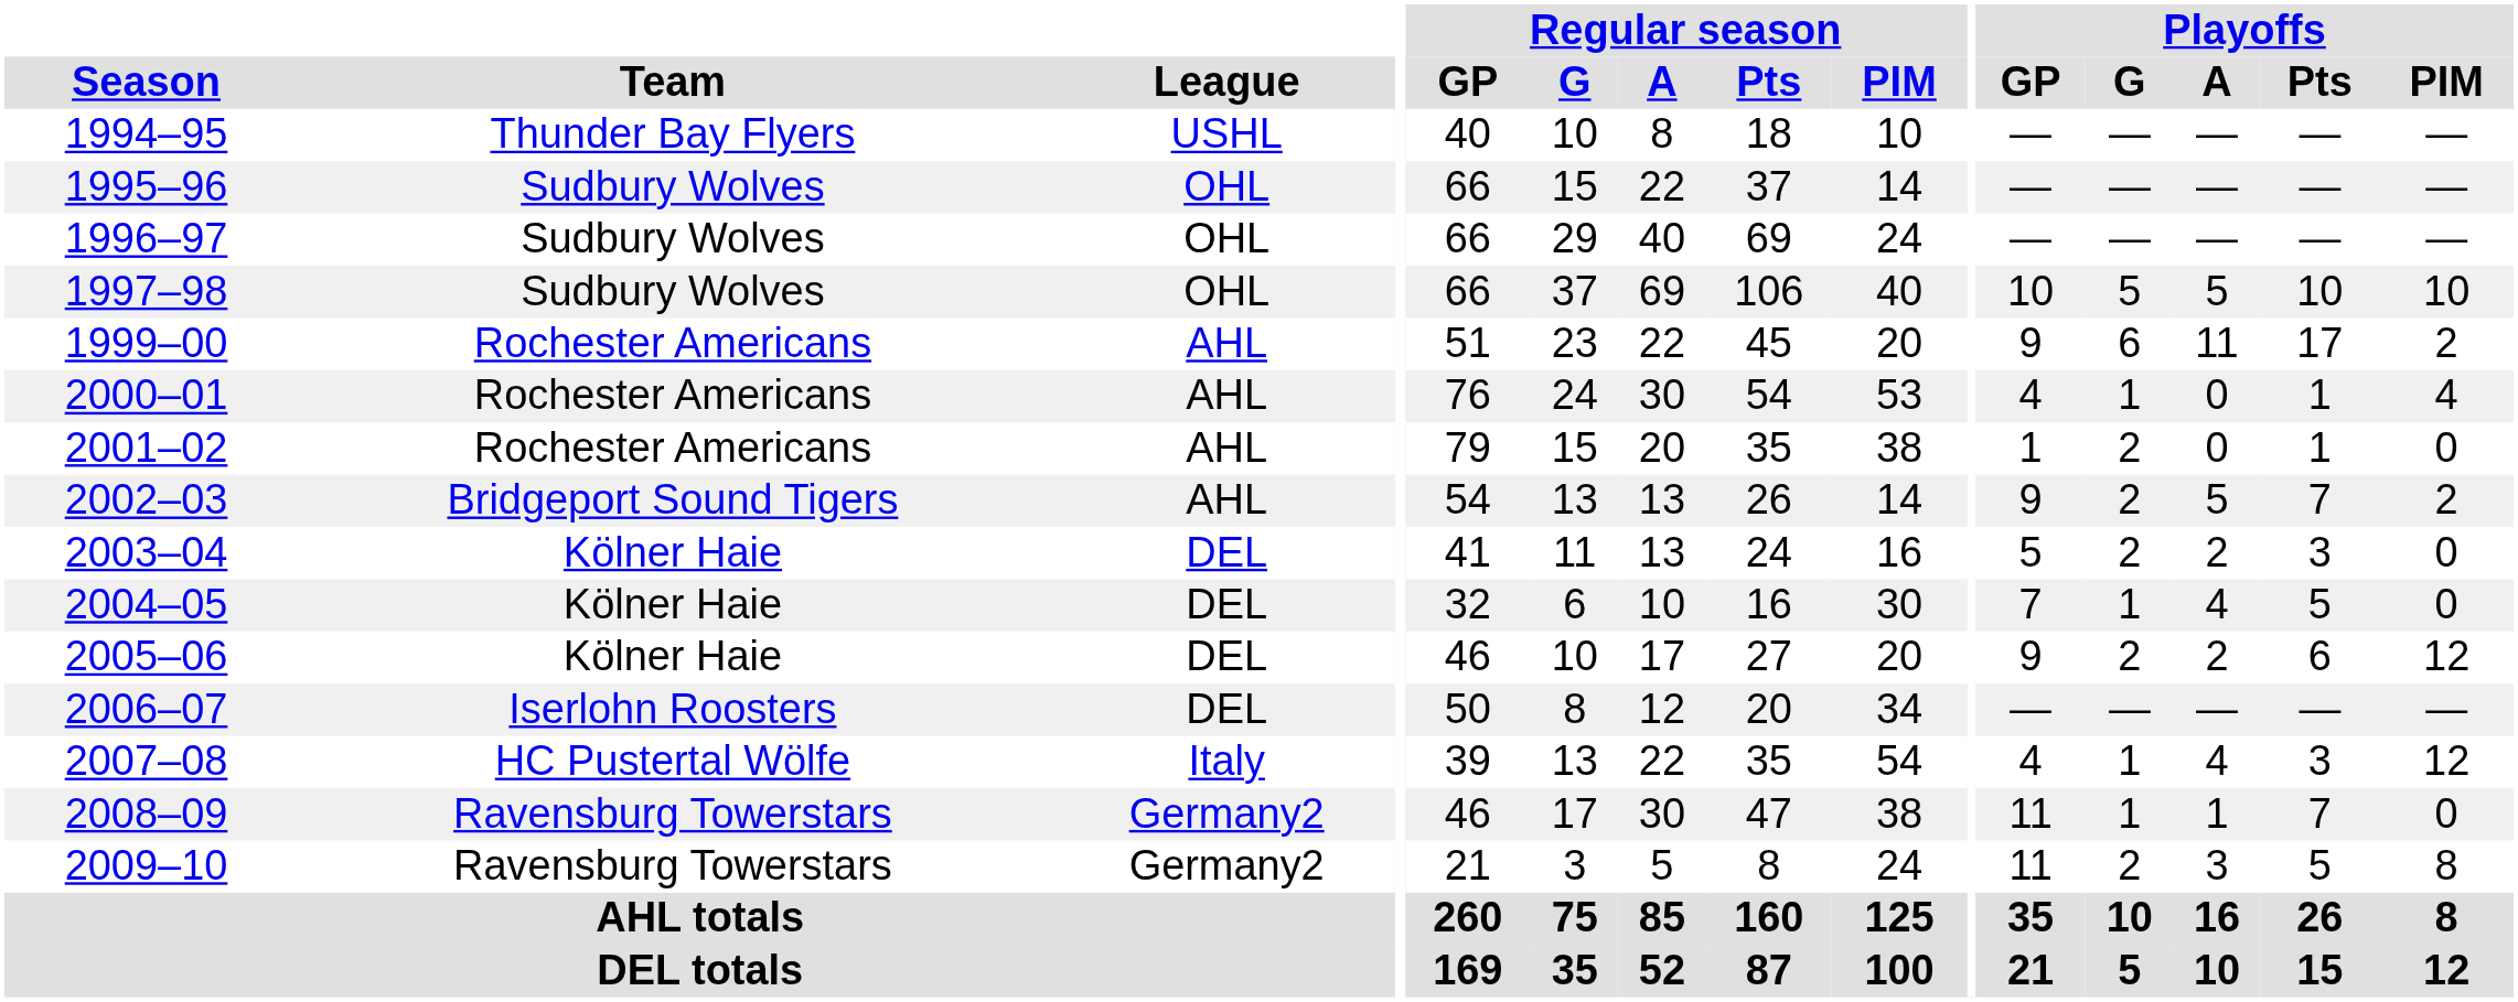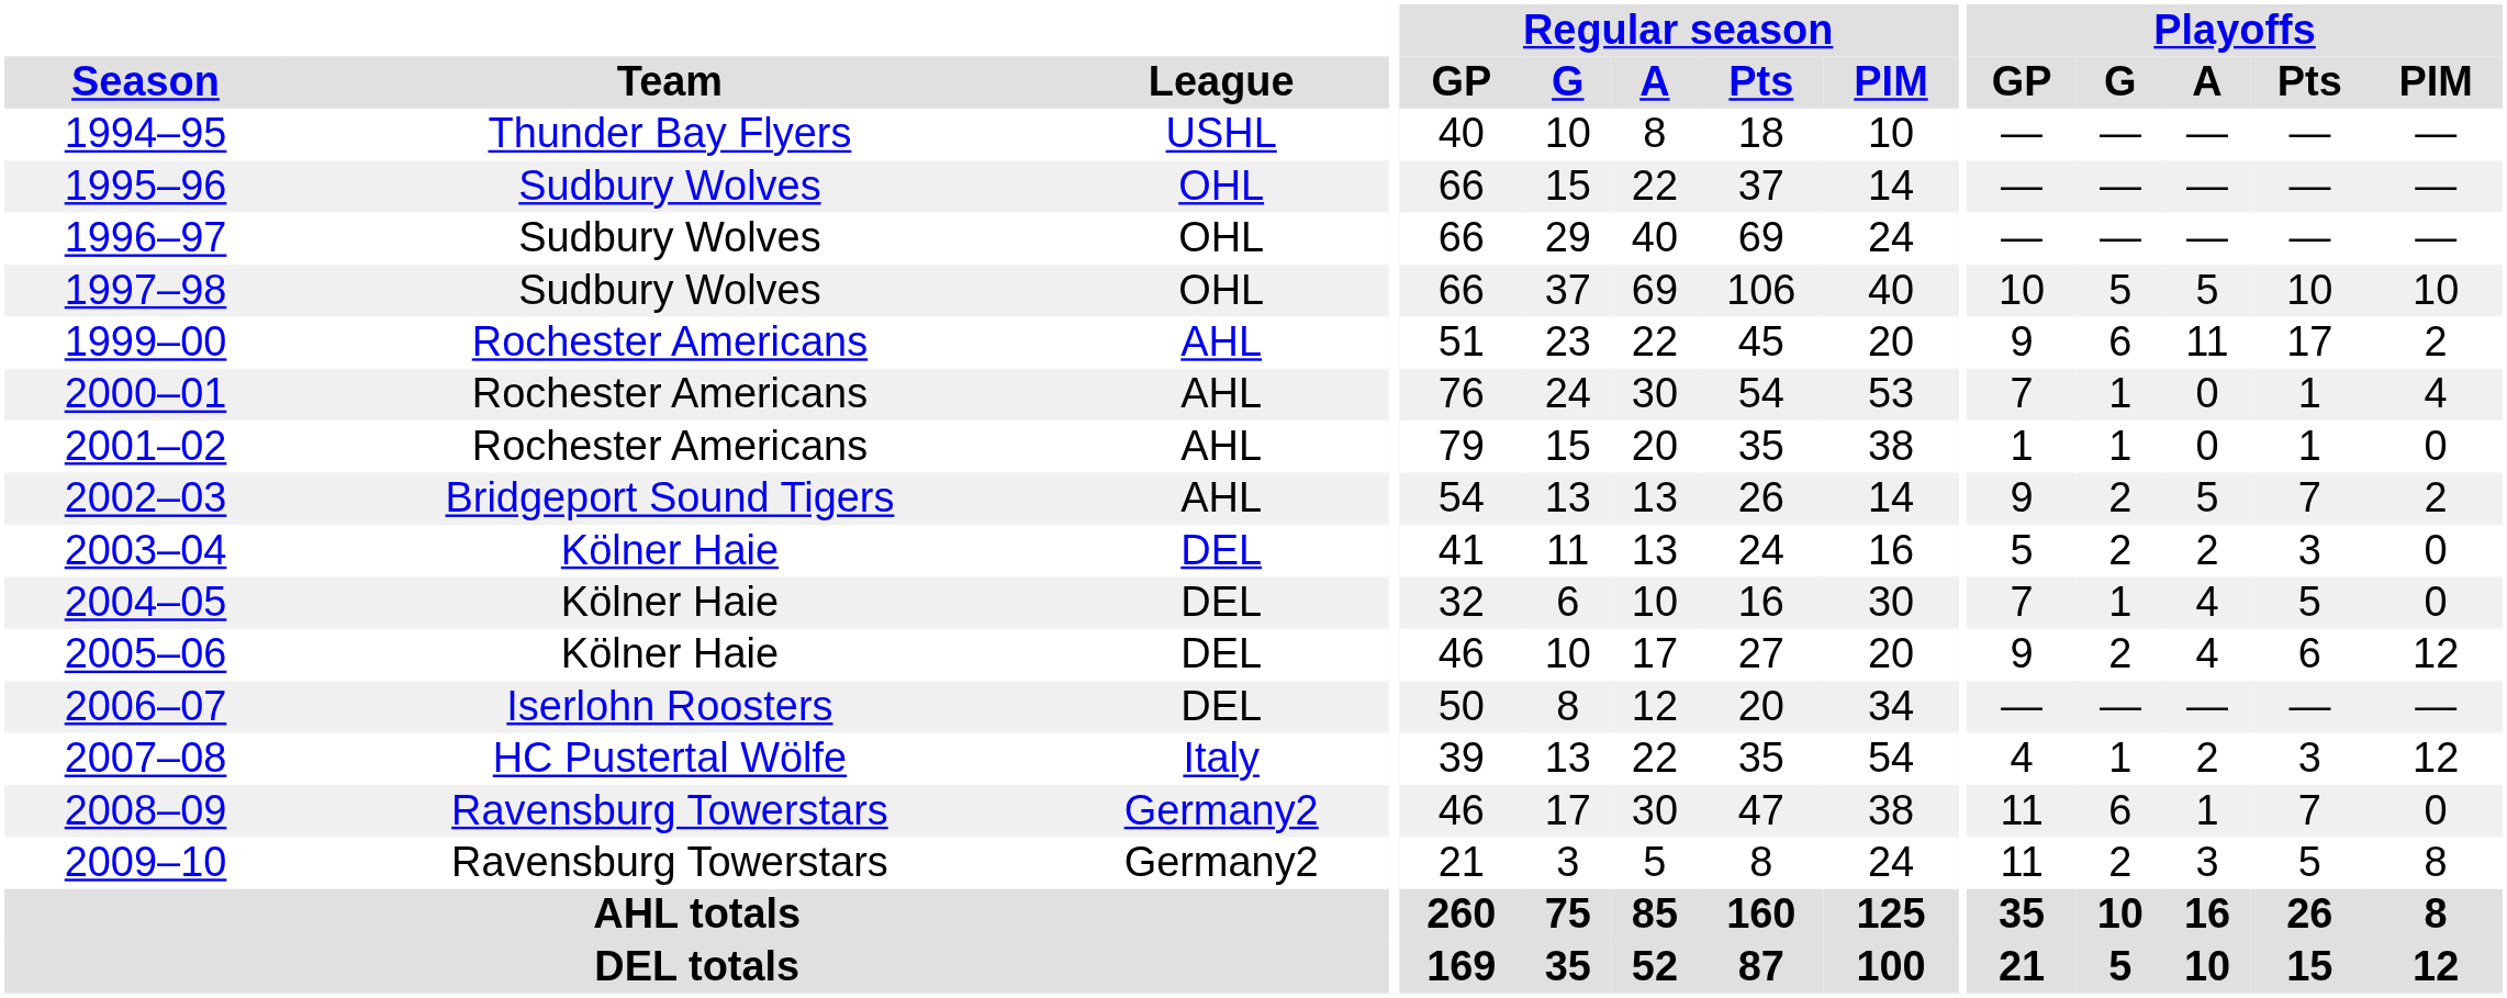 <table border="0" cellpadding="1" cellspacing="0" style="text-align:center; width:60em">
 <tr bgcolor="#e0e0e0">
 <th colspan="3" bgcolor="#ffffff"></th>
 <th rowspan="99" bgcolor="#ffffff"></th>
 <th colspan="5"><a href='#'>Regular season</a></th>
 <th rowspan="99" bgcolor="#ffffff"></th>
 <th colspan="5"><a href='#'>Playoffs</a></th>
 </tr>
 <tr bgcolor="#e0e0e0">
 <th><a href='#'>Season</a></th>
 <th>Team</th>
 <th>League</th>
 <th>GP</th>
 <th><a href='#'>G</a></th>
 <th><a href='#'>A</a></th>
 <th><a href='#'>Pts</a></th>
 <th><a href='#'>PIM</a></th>
 <th>GP</th>
 <th>G</th>
 <th>A</th>
 <th>Pts</th>
 <th>PIM</th>
 </tr>
 <tr>
 <td><a href='#'>1994–95</a></td>
 <td><a href='#'>Thunder Bay Flyers</a></td>
 <td><a href='#'>USHL</a></td>
 <td>40</td>
 <td>10</td>
 <td>8</td>
 <td>18</td>
 <td>10</td>
 <td>—</td>
 <td>—</td>
 <td>—</td>
 <td>—</td>
 <td>—</td>
 </tr>
 <tr bgcolor="#f0f0f0">
 <td><a href='#'>1995–96</a></td>
 <td><a href='#'>Sudbury Wolves</a></td>
 <td><a href='#'>OHL</a></td>
 <td>66</td>
 <td>15</td>
 <td>22</td>
 <td>37</td>
 <td>14</td>
 <td>—</td>
 <td>—</td>
 <td>—</td>
 <td>—</td>
 <td>—</td>
 </tr>
 <tr>
 <td><a href='#'>1996–97</a></td>
 <td>Sudbury Wolves</td>
 <td>OHL</td>
 <td>66</td>
 <td>29</td>
 <td>40</td>
 <td>69</td>
 <td>24</td>
 <td>—</td>
 <td>—</td>
 <td>—</td>
 <td>—</td>
 <td>—</td>
 </tr>
 <tr bgcolor="#f0f0f0">
 <td><a href='#'>1997–98</a></td>
 <td>Sudbury Wolves</td>
 <td>OHL</td>
 <td>66</td>
 <td>37</td>
 <td>69</td>
 <td>106</td>
 <td>40</td>
 <td>10</td>
 <td>5</td>
 <td>5</td>
 <td>10</td>
 <td>10</td>
 </tr>
 <tr>
 <td><a href='#'>1999–00</a></td>
 <td><a href='#'>Rochester Americans</a></td>
 <td><a href='#'>AHL</a></td>
 <td>51</td>
 <td>23</td>
 <td>22</td>
 <td>45</td>
 <td>20</td>
 <td>9</td>
 <td>6</td>
 <td>11</td>
 <td>17</td>
 <td>2</td>
 </tr>
 <tr bgcolor="#f0f0f0">
 <td><a href='#'>2000–01</a></td>
 <td>Rochester Americans</td>
 <td>AHL</td>
 <td>76</td>
 <td>24</td>
 <td>30</td>
 <td>54</td>
 <td>53</td>
-<td>4</td>
+<td>7</td>
 <td>1</td>
 <td>0</td>
 <td>1</td>
 <td>4</td>
 </tr>
 <tr>
 <td><a href='#'>2001–02</a></td>
 <td>Rochester Americans</td>
 <td>AHL</td>
 <td>79</td>
 <td>15</td>
 <td>20</td>
 <td>35</td>
 <td>38</td>
 <td>1</td>
-<td>2</td>
+<td>1</td>
 <td>0</td>
 <td>1</td>
 <td>0</td>
 </tr>
 <tr bgcolor="#f0f0f0">
 <td><a href='#'>2002–03</a></td>
 <td><a href='#'>Bridgeport Sound Tigers</a></td>
 <td>AHL</td>
 <td>54</td>
 <td>13</td>
 <td>13</td>
 <td>26</td>
 <td>14</td>
 <td>9</td>
 <td>2</td>
 <td>5</td>
 <td>7</td>
 <td>2</td>
 </tr>
 <tr>
 <td><a href='#'>2003–04</a></td>
 <td><a href='#'>Kölner Haie</a></td>
 <td><a href='#'>DEL</a></td>
 <td>41</td>
 <td>11</td>
 <td>13</td>
 <td>24</td>
 <td>16</td>
 <td>5</td>
 <td>2</td>
 <td>2</td>
 <td>3</td>
 <td>0</td>
 </tr>
 <tr bgcolor="#f0f0f0">
 <td><a href='#'>2004–05</a></td>
 <td>Kölner Haie</td>
 <td>DEL</td>
 <td>32</td>
 <td>6</td>
 <td>10</td>
 <td>16</td>
 <td>30</td>
 <td>7</td>
 <td>1</td>
 <td>4</td>
 <td>5</td>
 <td>0</td>
 </tr>
 <tr>
 <td><a href='#'>2005–06</a></td>
 <td>Kölner Haie</td>
 <td>DEL</td>
 <td>46</td>
 <td>10</td>
 <td>17</td>
 <td>27</td>
 <td>20</td>
 <td>9</td>
 <td>2</td>
-<td>2</td>
+<td>4</td>
 <td>6</td>
 <td>12</td>
 </tr>
 <tr bgcolor="#f0f0f0">
 <td><a href='#'>2006–07</a></td>
 <td><a href='#'>Iserlohn Roosters</a></td>
 <td>DEL</td>
 <td>50</td>
 <td>8</td>
 <td>12</td>
 <td>20</td>
 <td>34</td>
 <td>—</td>
 <td>—</td>
 <td>—</td>
 <td>—</td>
 <td>—</td>
 </tr>
 <tr>
 <td><a href='#'>2007–08</a></td>
 <td><a href='#'>HC Pustertal Wölfe</a></td>
 <td><a href='#'>Italy</a></td>
 <td>39</td>
 <td>13</td>
 <td>22</td>
 <td>35</td>
 <td>54</td>
 <td>4</td>
 <td>1</td>
-<td>4</td>
+<td>2</td>
 <td>3</td>
 <td>12</td>
 </tr>
 <tr bgcolor="#f0f0f0">
 <td><a href='#'>2008–09</a></td>
 <td><a href='#'>Ravensburg Towerstars</a></td>
 <td><a href='#'>Germany2</a></td>
 <td>46</td>
 <td>17</td>
 <td>30</td>
 <td>47</td>
 <td>38</td>
 <td>11</td>
-<td>1</td>
+<td>6</td>
 <td>1</td>
 <td>7</td>
 <td>0</td>
 </tr>
 <tr>
 <td><a href='#'>2009–10</a></td>
 <td>Ravensburg Towerstars</td>
 <td>Germany2</td>
 <td>21</td>
 <td>3</td>
 <td>5</td>
 <td>8</td>
 <td>24</td>
 <td>11</td>
 <td>2</td>
 <td>3</td>
 <td>5</td>
 <td>8</td>
 </tr>
 <tr>
 </tr>
 <tr ALIGN="center" bgcolor="#e0e0e0">
 <th colspan="3">AHL totals</th>
 <th ALIGN="center">260</th>
 <th ALIGN="center">75</th>
 <th ALIGN="center">85</th>
 <th ALIGN="center">160</th>
 <th ALIGN="center">125</th>
 <th ALIGN="center">35</th>
 <th ALIGN="center">10</th>
 <th ALIGN="center">16</th>
 <th ALIGN="center">26</th>
 <th ALIGN="center">8</th>
 </tr>
 <tr>
 </tr>
 <tr ALIGN="center" bgcolor="#e0e0e0">
 <th colspan="3">DEL totals</th>
 <th ALIGN="center">169</th>
 <th ALIGN="center">35</th>
 <th ALIGN="center">52</th>
 <th ALIGN="center">87</th>
 <th ALIGN="center">100</th>
 <th ALIGN="center">21</th>
 <th ALIGN="center">5</th>
 <th ALIGN="center">10</th>
 <th ALIGN="center">15</th>
 <th ALIGN="center">12</th>
 </tr>
 </table>
